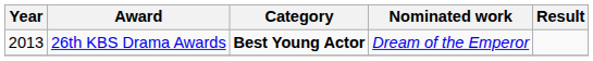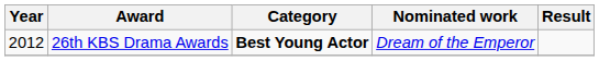 <table class="wikitable sortable plainrowheaders" style="text-align:center;">
 <tr>
 <th>Year</th>
 <th>Award</th>
 <th>Category</th>
 <th>Nominated work</th>
 <th>Result</th>
 </tr>
 <tr>
-<td>2013</td>
+<td>2012</td>
 <td><a href='#'>26th KBS Drama Awards</a></td>
 <td><strong>Best Young Actor</strong></td>
 <td><em><a href='#'>Dream of the Emperor</a></em></td>
 <td></td>
 </tr>
 <tr>
 </tr>
 </table>
